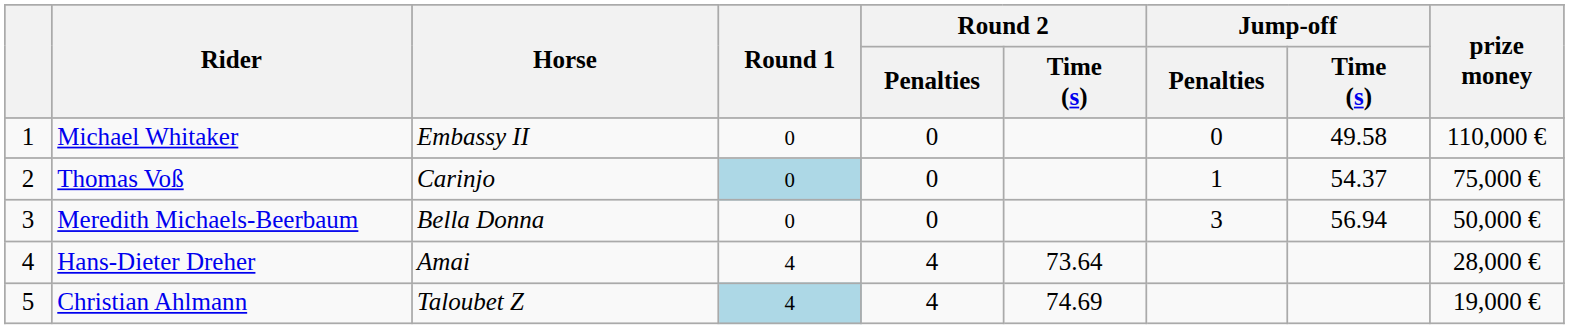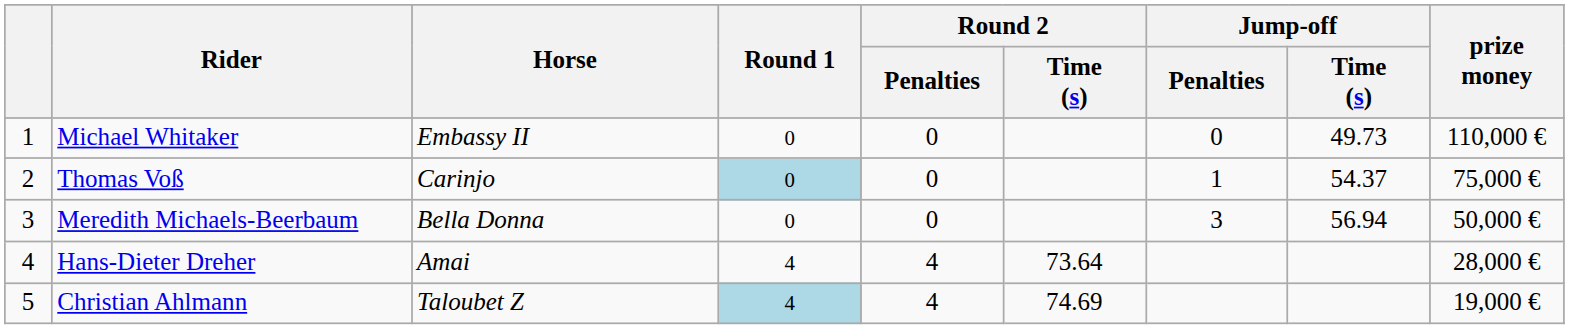 <table class="wikitable" style="font-size: 90%">
 <tr>
 <th rowspan=2 width=20></th>
 <th rowspan=2 width=200>Rider</th>
 <th rowspan=2 width=170>Horse</th>
 <th rowspan=2 width=75>Round 1</th>
 <th colspan=2>Round 2</th>
 <th colspan=2>Jump-off</th>
 <th rowspan=2 width=70>prize<br>money</th>
 </tr>
 <tr>
 <th width=75>Penalties</th>
 <th width=75>Time<br>(<a href='#'>s</a>)</th>
 <th width=75>Penalties</th>
 <th width=75>Time<br>(<a href='#'>s</a>)</th>
 </tr>
 <tr>
 <td align=center>1</td>
 <td> <a href='#'>Michael Whitaker</a></td>
 <td><em>Embassy II</em></td>
 <td align=center><small>0</small></td>
 <td align=center>0</td>
 <td align=center></td>
 <td align=center>0</td>
-<td align=center>49.58</td>
+<td align=center>49.73</td>
 <td align=center>110,000 €</td>
 </tr>
 <tr>
 <td align=center>2</td>
 <td> <a href='#'>Thomas Voß</a></td>
 <td><em>Carinjo</em></td>
 <td align=center style="background: lightblue;"><small>0</small></td>
 <td align=center>0</td>
 <td align=center></td>
 <td align=center>1</td>
 <td align=center>54.37</td>
 <td align=center>75,000 €</td>
 </tr>
 <tr>
 <td align=center>3</td>
 <td> <a href='#'>Meredith Michaels-Beerbaum</a></td>
 <td><em>Bella Donna</em></td>
 <td align=center><small>0</small></td>
 <td align=center>0</td>
 <td align=center></td>
 <td align=center>3</td>
 <td align=center>56.94</td>
 <td align=center>50,000 €</td>
 </tr>
 <tr>
 <td align=center>4</td>
 <td> <a href='#'>Hans-Dieter Dreher</a></td>
 <td><em>Amai</em></td>
 <td align=center><small>4</small></td>
 <td align=center>4</td>
 <td align=center>73.64</td>
 <td align=center></td>
 <td align=center></td>
 <td align=center>28,000 €</td>
 </tr>
 <tr>
 <td align=center>5</td>
 <td> <a href='#'>Christian Ahlmann</a></td>
 <td><em>Taloubet Z</em></td>
 <td align=center style="background: lightblue;"><small>4</small></td>
 <td align=center>4</td>
 <td align=center>74.69</td>
 <td align=center></td>
 <td align=center></td>
 <td align=center>19,000 €</td>
 </tr>
 </table>
